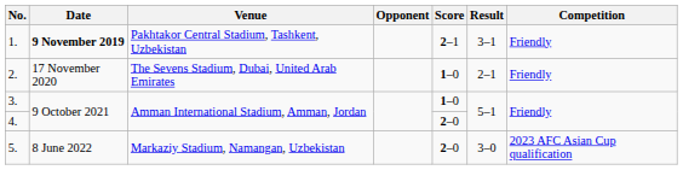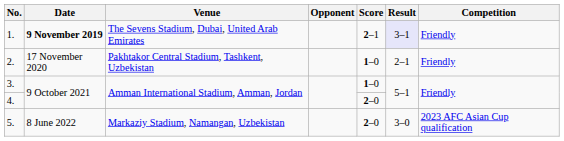 <table class="wikitable">
 <tr>
 <th>No.</th>
 <th>Date</th>
 <th>Venue</th>
 <th>Opponent</th>
 <th>Score</th>
 <th>Result</th>
 <th>Competition</th>
 </tr>
 <tr>
 <td>1.</td>
 <td><strong>9 November 2019</strong></td>
-<td><a href='#'>Pakhtakor Central Stadium</a>, <a href='#'>Tashkent</a>, <a href='#'>Uzbekistan</a></td>
+<td><a href='#'>The Sevens Stadium</a>, <a href='#'>Dubai</a>, <a href='#'>United Arab Emirates</a></td>
 <td></td>
 <td align=center><strong>2</strong>–1</td>
-<td align=center>3–1</td>
+<td align=center style="background: lavender;">3–1</td>
 <td><a href='#'>Friendly</a></td>
 </tr>
 <tr>
 <td>2.</td>
 <td>17 November 2020</td>
-<td><a href='#'>The Sevens Stadium</a>, <a href='#'>Dubai</a>, <a href='#'>United Arab Emirates</a></td>
+<td><a href='#'>Pakhtakor Central Stadium</a>, <a href='#'>Tashkent</a>, <a href='#'>Uzbekistan</a></td>
 <td></td>
 <td align=center><strong>1</strong>–0</td>
 <td align=center>2–1</td>
 <td><a href='#'>Friendly</a></td>
 </tr>
 <tr>
 <td>3.</td>
 <td rowspan="2">9 October 2021</td>
 <td rowspan="2"><a href='#'>Amman International Stadium</a>, <a href='#'>Amman</a>, <a href='#'>Jordan</a></td>
 <td rowspan="2"></td>
 <td align=center><strong>1</strong>–0</td>
 <td rowspan="2" align=center>5–1</td>
 <td rowspan="2"><a href='#'>Friendly</a></td>
 </tr>
 <tr>
 <td>4.</td>
 <td align=center><strong>2</strong>–0</td>
 </tr>
 <tr>
 <td>5.</td>
 <td>8 June 2022</td>
 <td><a href='#'>Markaziy Stadium</a>, <a href='#'>Namangan</a>, <a href='#'>Uzbekistan</a></td>
 <td></td>
 <td align=center><strong>2</strong>–0</td>
 <td align=center>3–0</td>
 <td><a href='#'>2023 AFC Asian Cup qualification</a></td>
 </tr>
 </table>
